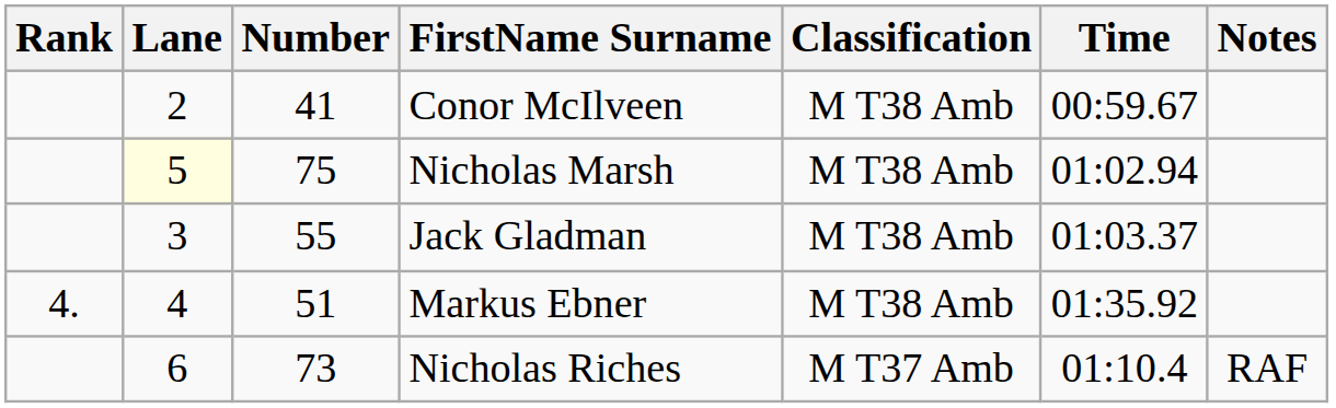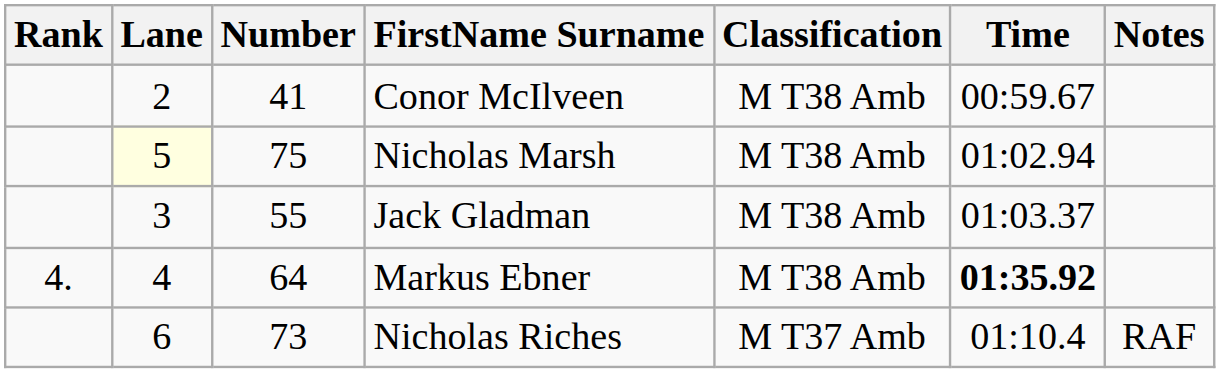 <table class="wikitable sortable" style="text-align:center">
 <tr>
 <th>Rank</th>
 <th>Lane</th>
 <th>Number</th>
 <th>FirstName Surname</th>
 <th>Classification</th>
 <th>Time</th>
 <th>Notes</th>
 </tr>
 <tr>
 <td></td>
 <td>2</td>
 <td>41</td>
 <td style="text-align:left"> Conor McIlveen</td>
 <td>M T38 Amb</td>
 <td>00:59.67</td>
 <td></td>
 </tr>
 <tr>
 <td></td>
 <td style="background: lightyellow;">5</td>
 <td>75</td>
 <td style="text-align:left"> Nicholas Marsh</td>
 <td>M T38 Amb</td>
 <td>01:02.94</td>
 <td></td>
 </tr>
 <tr>
 <td></td>
 <td>3</td>
 <td>55</td>
 <td style="text-align:left"> Jack Gladman</td>
 <td>M T38 Amb</td>
 <td>01:03.37</td>
 <td></td>
 </tr>
 <tr>
 <td>4.</td>
 <td>4</td>
-<td>51</td>
+<td>64</td>
 <td style="text-align:left"> Markus Ebner</td>
 <td>M T38 Amb</td>
-<td>01:35.92</td>
+<td><strong>01:35.92</strong></td>
 <td></td>
 </tr>
 <tr>
 <td></td>
 <td>6</td>
 <td>73</td>
 <td style="text-align:left"> Nicholas Riches</td>
 <td>M T37 Amb</td>
 <td>01:10.4</td>
 <td>RAF</td>
 </tr>
 </table>
